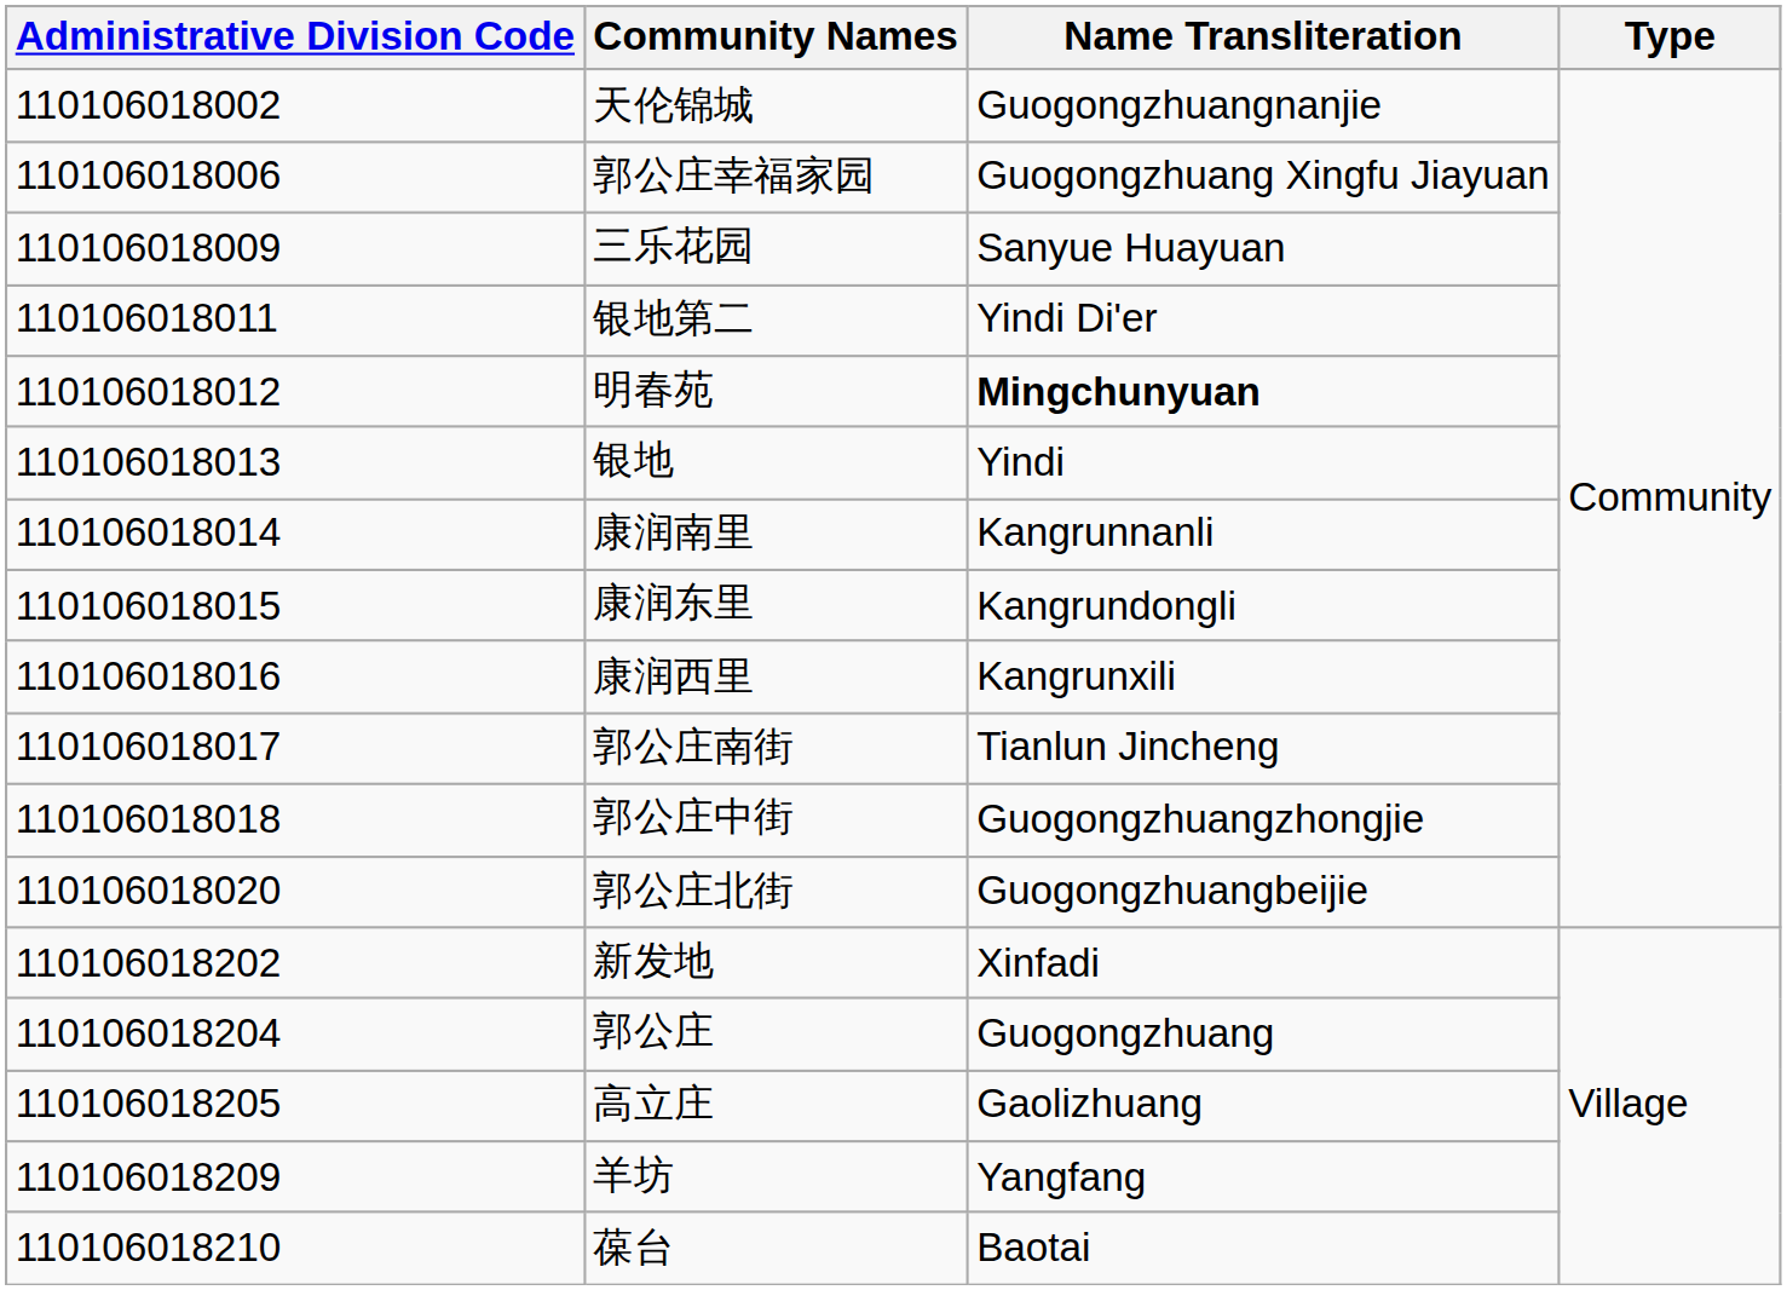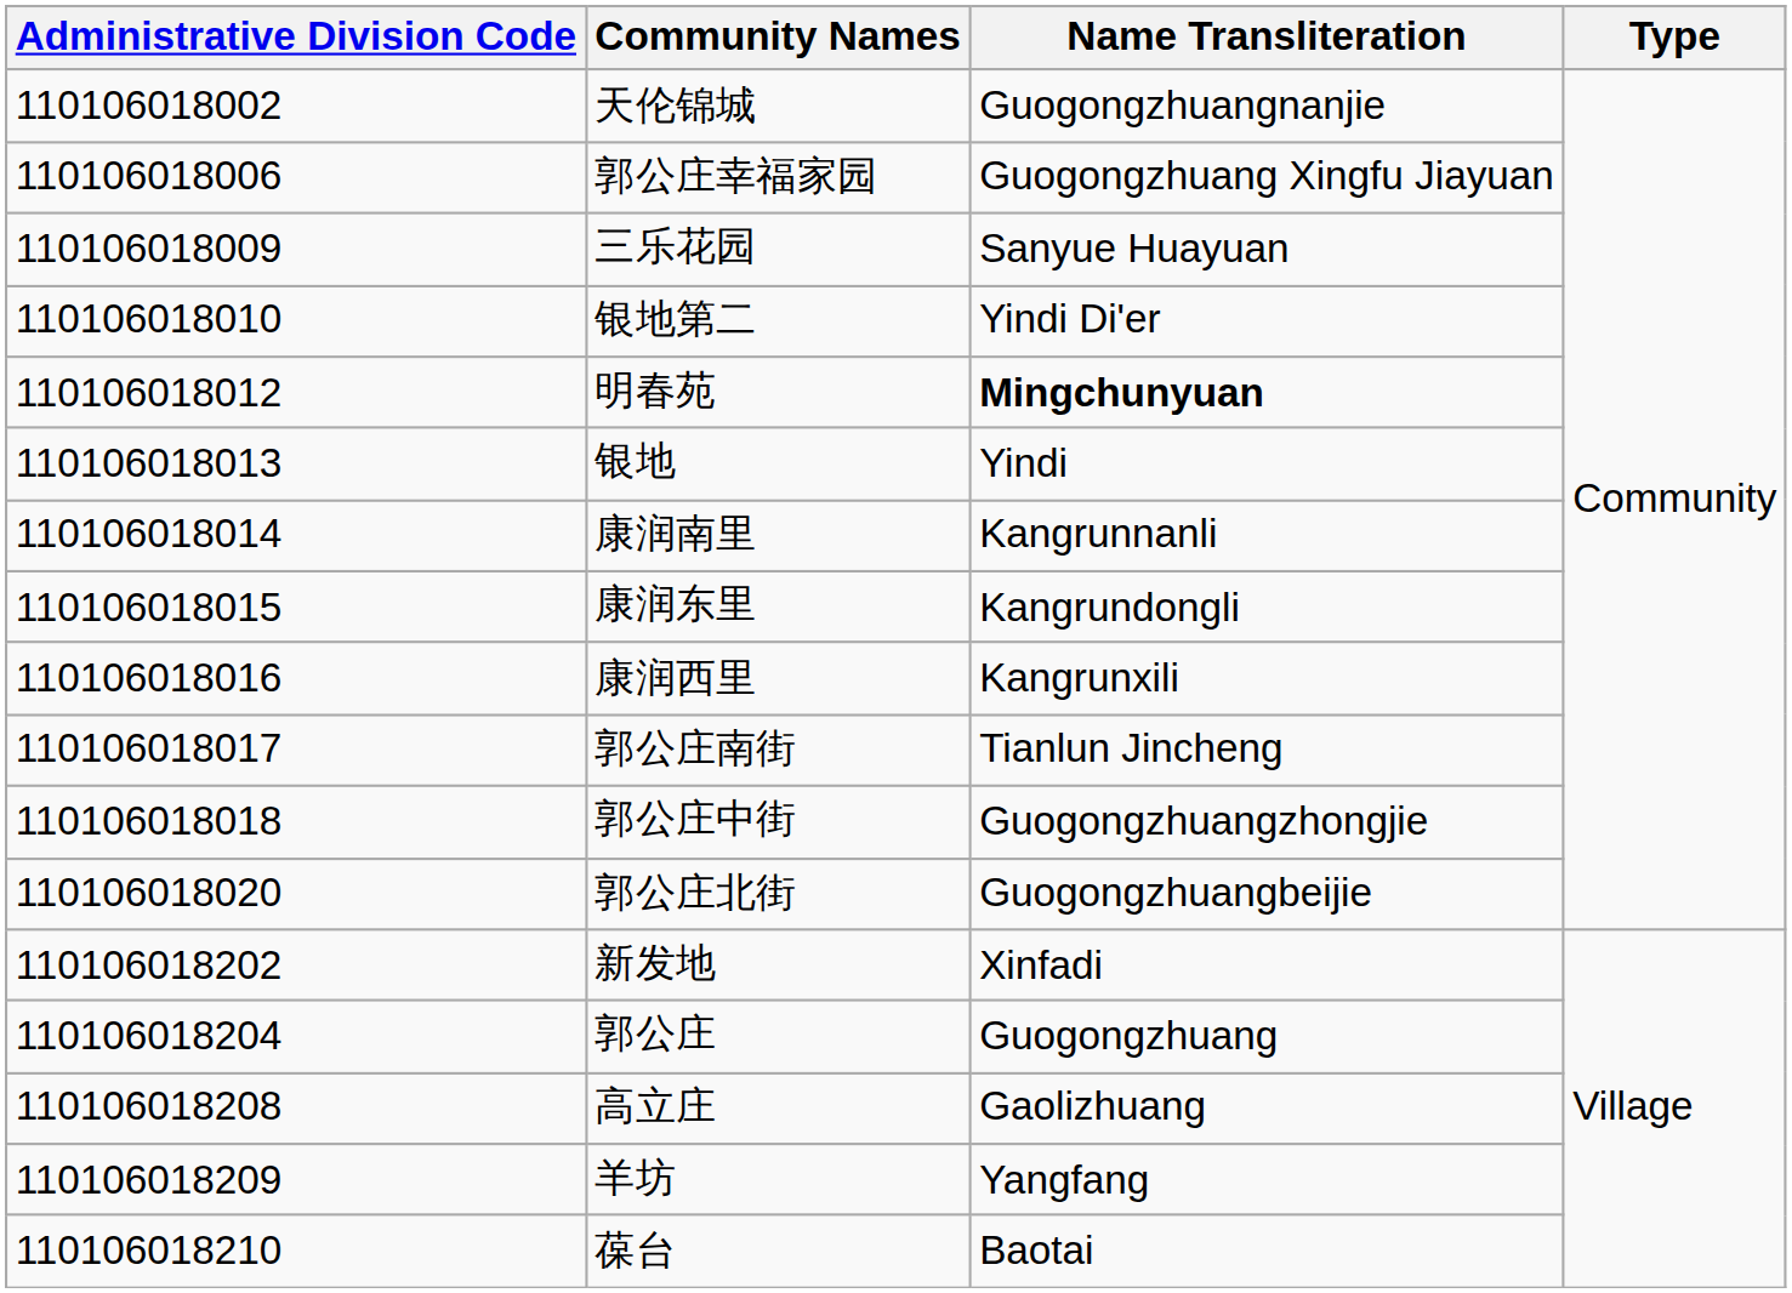 <table class="wikitable sortable">
 <tr>
 <th><a href='#'>Administrative Division Code</a></th>
 <th>Community Names</th>
 <th>Name Transliteration</th>
 <th>Type</th>
 </tr>
 <tr>
 <td>110106018002</td>
 <td>天伦锦城</td>
 <td>Guogongzhuangnanjie</td>
 <td rowspan="12">Community</td>
 </tr>
 <tr>
 <td>110106018006</td>
 <td>郭公庄幸福家园</td>
 <td>Guogongzhuang Xingfu Jiayuan</td>
 </tr>
 <tr>
 <td>110106018009</td>
 <td>三乐花园</td>
 <td>Sanyue Huayuan</td>
 </tr>
 <tr>
-<td>110106018011</td>
+<td>110106018010</td>
 <td>银地第二</td>
 <td>Yindi Di'er</td>
 </tr>
 <tr>
 <td>110106018012</td>
 <td>明春苑</td>
 <td><strong>Mingchunyuan</strong></td>
 </tr>
 <tr>
 <td>110106018013</td>
 <td>银地</td>
 <td>Yindi</td>
 </tr>
 <tr>
 <td>110106018014</td>
 <td>康润南里</td>
 <td>Kangrunnanli</td>
 </tr>
 <tr>
 <td>110106018015</td>
 <td>康润东里</td>
 <td>Kangrundongli</td>
 </tr>
 <tr>
 <td>110106018016</td>
 <td>康润西里</td>
 <td>Kangrunxili</td>
 </tr>
 <tr>
 <td>110106018017</td>
 <td>郭公庄南街</td>
 <td>Tianlun Jincheng</td>
 </tr>
 <tr>
 <td>110106018018</td>
 <td>郭公庄中街</td>
 <td>Guogongzhuangzhongjie</td>
 </tr>
 <tr>
 <td>110106018020</td>
 <td>郭公庄北街</td>
 <td>Guogongzhuangbeijie</td>
 </tr>
 <tr>
 <td>110106018202</td>
 <td>新发地</td>
 <td>Xinfadi</td>
 <td rowspan="5">Village</td>
 </tr>
 <tr>
 <td>110106018204</td>
 <td>郭公庄</td>
 <td>Guogongzhuang</td>
 </tr>
 <tr>
-<td>110106018205</td>
+<td>110106018208</td>
 <td>高立庄</td>
 <td>Gaolizhuang</td>
 </tr>
 <tr>
 <td>110106018209</td>
 <td>羊坊</td>
 <td>Yangfang</td>
 </tr>
 <tr>
 <td>110106018210</td>
 <td>葆台</td>
 <td>Baotai</td>
 </tr>
 </table>
